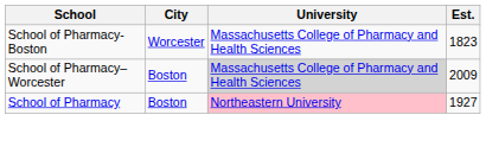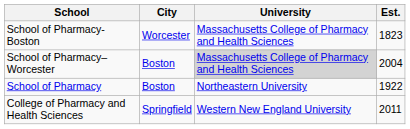 <table class="wikitable sortable">
 <tr>
 <th scope="col">School</th>
 <th scope="col">City</th>
 <th scope="col">University</th>
 <th scope="col">Est.</th>
 </tr>
 <tr>
 <td>School of Pharmacy-Boston</td>
 <td><a href='#'>Worcester</a></td>
 <td><a href='#'>Massachusetts College of Pharmacy and Health Sciences</a></td>
 <td>1823</td>
 </tr>
 <tr>
 <td>School of Pharmacy–Worcester</td>
 <td><a href='#'>Boston</a></td>
 <td style="background: lightgrey;"><a href='#'>Massachusetts College of Pharmacy and Health Sciences</a></td>
-<td>2009</td>
+<td>2004</td>
 </tr>
 <tr>
 <td><a href='#'>School of Pharmacy</a></td>
 <td><a href='#'>Boston</a></td>
-<td style="background: pink;"><a href='#'>Northeastern University</a></td>
-<td>1927</td>
+<td><a href='#'>Northeastern University</a></td>
+<td>1922</td>
+</tr>
+<tr>
+<td>College of Pharmacy and Health Sciences</td>
+<td><a href='#'>Springfield</a></td>
+<td><a href='#'>Western New England University</a></td>
+<td>2011</td>
 </tr>
 </table>
